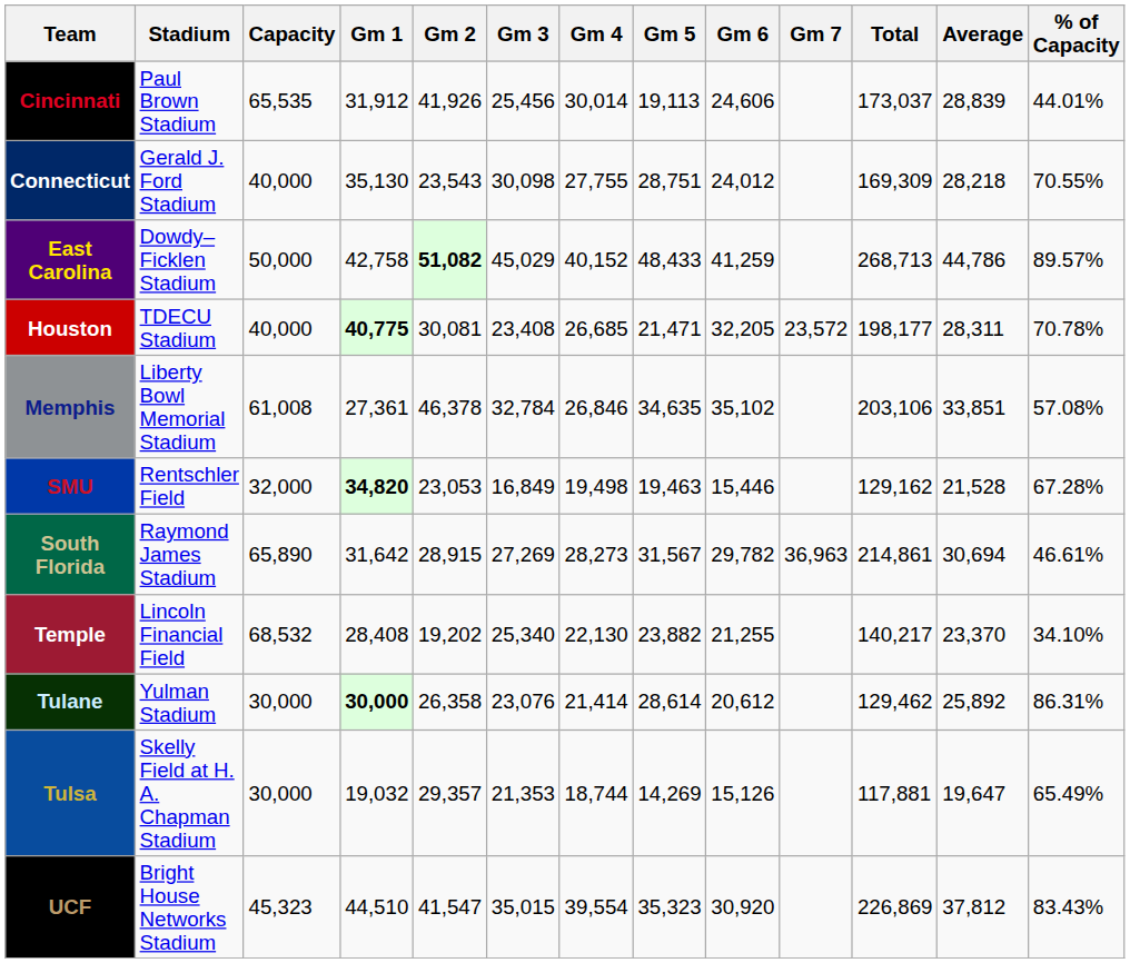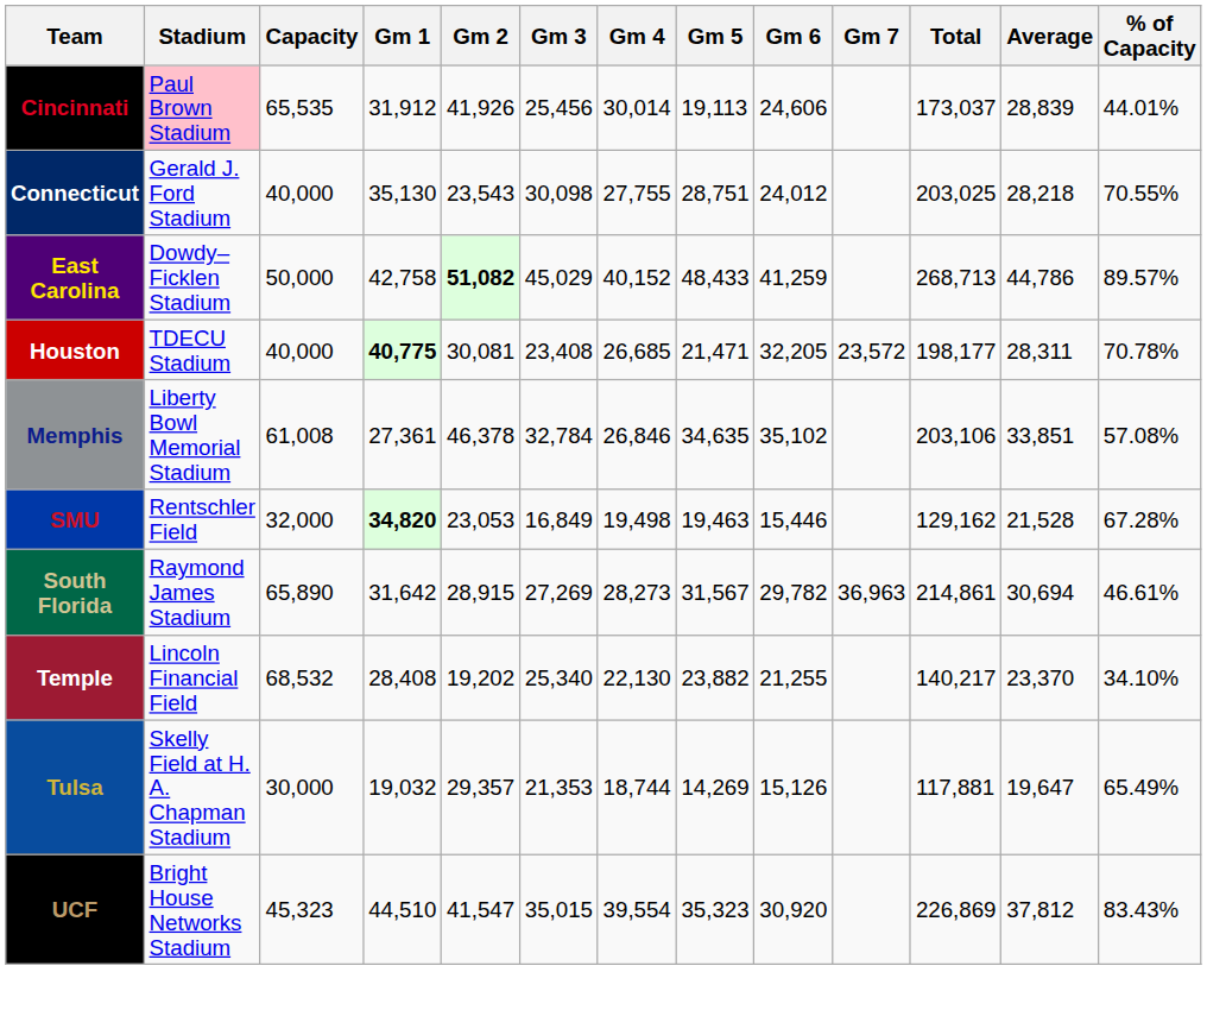 <table class="wikitable sortable" style="font-size:95%">
 <tr Attendance>
 <th>Team</th>
 <th>Stadium</th>
 <th>Capacity</th>
 <th>Gm 1</th>
 <th>Gm 2</th>
 <th>Gm 3</th>
 <th>Gm 4</th>
 <th>Gm 5</th>
 <th>Gm 6</th>
 <th>Gm 7</th>
 <th>Total</th>
 <th>Average</th>
 <th>% of Capacity</th>
 </tr>
 <tr>
 <th style="background:#000000; color:#e00122;">Cincinnati</th>
-<td><a href='#'>Paul Brown Stadium</a></td>
+<td style="background: pink;"><a href='#'>Paul Brown Stadium</a></td>
 <td>65,535</td>
 <td>31,912</td>
 <td>41,926</td>
 <td>25,456</td>
 <td>30,014</td>
 <td>19,113</td>
 <td>24,606</td>
 <td></td>
 <td>173,037</td>
 <td>28,839</td>
 <td>44.01%</td>
 </tr>
 <tr>
 <th style="background:#002868; color:#FFFFFF;">Connecticut</th>
 <td><a href='#'>Gerald J. Ford Stadium</a></td>
 <td>40,000</td>
 <td>35,130</td>
 <td>23,543</td>
 <td>30,098</td>
 <td>27,755</td>
 <td>28,751</td>
 <td>24,012</td>
 <td></td>
-<td>169,309</td>
+<td>203,025</td>
 <td>28,218</td>
 <td>70.55%</td>
 </tr>
 <tr>
 <th style="background:#4F0076; color:#FFE600;">East Carolina</th>
 <td><a href='#'>Dowdy–Ficklen Stadium</a></td>
 <td>50,000</td>
 <td>42,758</td>
 <td style="background:#DDFFDD;"><strong>51,082</strong></td>
 <td>45,029</td>
 <td>40,152</td>
 <td>48,433</td>
 <td>41,259</td>
 <td></td>
 <td>268,713</td>
 <td>44,786</td>
 <td>89.57%</td>
 </tr>
 <tr>
 <th style="background:#CC0000; color:#FFFFFF;">Houston</th>
 <td><a href='#'>TDECU Stadium</a></td>
 <td>40,000</td>
 <td style="background:#DDFFDD;"><strong>40,775</strong></td>
 <td>30,081</td>
 <td>23,408</td>
 <td>26,685</td>
 <td>21,471</td>
 <td>32,205</td>
 <td>23,572</td>
 <td>198,177</td>
 <td>28,311</td>
 <td>70.78%</td>
 </tr>
 <tr>
 <th style="background:#8E9295; color:#0C1C8C;">Memphis</th>
 <td><a href='#'>Liberty Bowl Memorial Stadium</a></td>
 <td>61,008</td>
 <td>27,361</td>
 <td>46,378</td>
 <td>32,784</td>
 <td>26,846</td>
 <td>34,635</td>
 <td>35,102</td>
 <td></td>
 <td>203,106</td>
 <td>33,851</td>
 <td>57.08%</td>
 </tr>
 <tr>
 <th style="background:#0038A8; color:#CE1126;">SMU</th>
 <td><a href='#'>Rentschler Field</a></td>
 <td>32,000</td>
 <td style="background:#DDFFDD;"><strong>34,820</strong></td>
 <td>23,053</td>
 <td>16,849</td>
 <td>19,498</td>
 <td>19,463</td>
 <td>15,446</td>
 <td></td>
 <td>129,162</td>
 <td>21,528</td>
 <td>67.28%</td>
 </tr>
 <tr>
 <th style="background:#006747; color:#CFC493;">South Florida</th>
 <td><a href='#'>Raymond James Stadium</a></td>
 <td>65,890</td>
 <td>31,642</td>
 <td>28,915</td>
 <td>27,269</td>
 <td>28,273</td>
 <td>31,567</td>
 <td>29,782</td>
 <td>36,963</td>
 <td>214,861</td>
 <td>30,694</td>
 <td>46.61%</td>
 </tr>
 <tr>
 <th style="background:#9D1A33; color:#FFFFFF;">Temple</th>
 <td><a href='#'>Lincoln Financial Field</a></td>
 <td>68,532</td>
 <td>28,408</td>
 <td>19,202</td>
 <td>25,340</td>
 <td>22,130</td>
 <td>23,882</td>
 <td>21,255</td>
 <td></td>
 <td>140,217</td>
 <td>23,370</td>
 <td>34.10%</td>
 </tr>
 <tr>
-<th style="background:#063003; color:#CCEEFF;">Tulane</th>
-<td><a href='#'>Yulman Stadium</a></td>
-<td>30,000</td>
-<td style="background:#DDFFDD;"><strong>30,000</strong></td>
-<td>26,358</td>
-<td>23,076</td>
-<td>21,414</td>
-<td>28,614</td>
-<td>20,612</td>
-<td></td>
-<td>129,462</td>
-<td>25,892</td>
-<td>86.31%</td>
-</tr>
-<tr>
 <th style="background:#084c9e; color:#CFB53B;">Tulsa</th>
 <td><a href='#'>Skelly Field at H. A. Chapman Stadium</a></td>
 <td>30,000</td>
 <td>19,032</td>
 <td>29,357</td>
 <td>21,353</td>
 <td>18,744</td>
 <td>14,269</td>
 <td>15,126</td>
 <td></td>
 <td>117,881</td>
 <td>19,647</td>
 <td>65.49%</td>
 </tr>
 <tr>
 <th style="background:#000000; color:#BC9B6A;">UCF</th>
 <td><a href='#'>Bright House Networks Stadium</a></td>
 <td>45,323</td>
 <td>44,510</td>
 <td>41,547</td>
 <td>35,015</td>
 <td>39,554</td>
 <td>35,323</td>
 <td>30,920</td>
 <td></td>
 <td>226,869</td>
 <td>37,812</td>
 <td>83.43%</td>
 </tr>
 <tr>
 </tr>
 </table>
